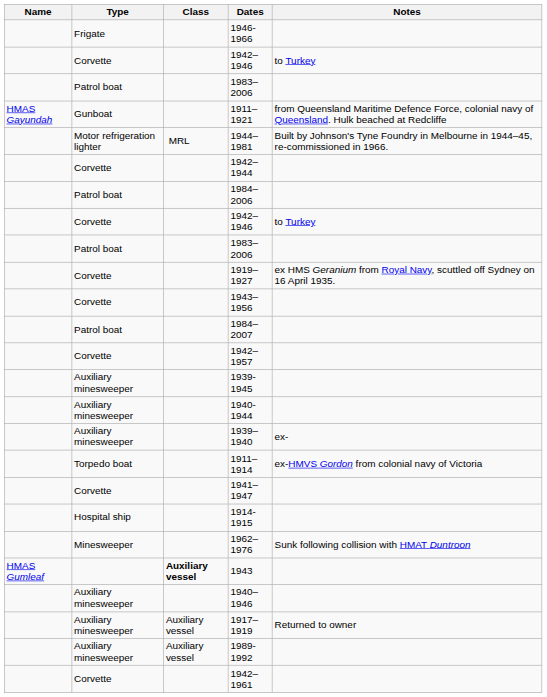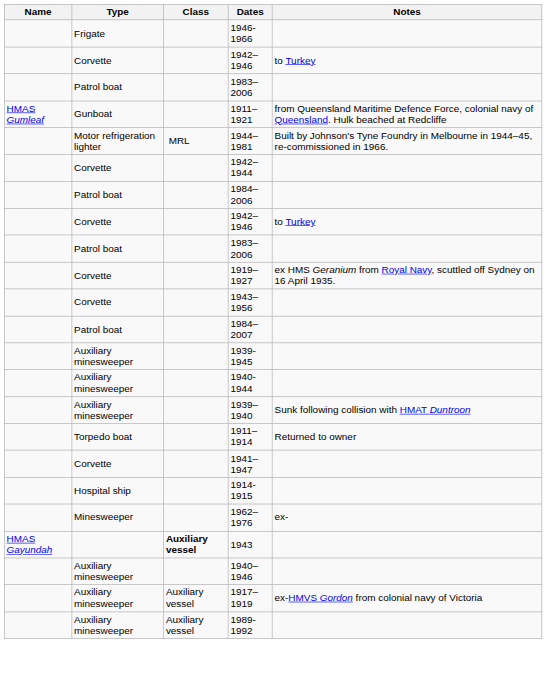 <table class="wikitable sortable" border="1">
 <tr>
 <th>Name</th>
 <th>Type</th>
 <th>Class</th>
 <th>Dates</th>
 <th>Notes</th>
 </tr>
 <tr>
 <td></td>
 <td>Frigate</td>
 <td></td>
 <td>1946-1966</td>
 <td> </td>
 </tr>
 <tr>
 <td></td>
 <td>Corvette</td>
 <td></td>
 <td>1942–1946</td>
 <td>to <a href='#'>Turkey</a></td>
 </tr>
 <tr>
 <td></td>
 <td>Patrol boat</td>
 <td></td>
 <td>1983–2006</td>
 <td> </td>
 </tr>
 <tr>
-<td><a href='#'>HMAS <em>Gayundah</em></a></td>
+<td><a href='#'>HMAS <em>Gumleaf</em></a></td>
 <td>Gunboat</td>
 <td> </td>
 <td>1911–1921</td>
 <td>from Queensland Maritime Defence Force, colonial navy of <a href='#'>Queensland</a>. Hulk beached at Redcliffe</td>
 </tr>
 <tr |->
 <td></td>
 <td>Motor refrigeration lighter</td>
 <td> MRL</td>
 <td>1944–1981</td>
 <td>Built by Johnson's Tyne Foundry in Melbourne in 1944–45, re-commissioned in 1966.</td>
 </tr>
 <tr>
 <td></td>
 <td>Corvette</td>
 <td></td>
 <td>1942–1944</td>
 <td> </td>
 </tr>
 <tr>
 <td></td>
 <td>Patrol boat</td>
 <td></td>
 <td>1984–2006</td>
 <td> </td>
 </tr>
 <tr>
 <td></td>
 <td>Corvette</td>
 <td></td>
 <td>1942–1946</td>
 <td>to <a href='#'>Turkey</a></td>
 </tr>
 <tr>
 <td></td>
 <td>Patrol boat</td>
 <td></td>
 <td>1983–2006</td>
 <td> </td>
 </tr>
 <tr>
 <td></td>
 <td>Corvette</td>
 <td></td>
 <td>1919–1927</td>
 <td>ex HMS <em>Geranium</em> from <a href='#'>Royal Navy</a>, scuttled off Sydney on 16 April 1935.</td>
 </tr>
 <tr>
 <td></td>
 <td>Corvette</td>
 <td></td>
 <td>1943–1956</td>
 <td> </td>
 </tr>
 <tr>
 <td></td>
 <td>Patrol boat</td>
 <td></td>
 <td>1984–2007</td>
 <td> </td>
 </tr>
 <tr>
 <td></td>
-<td>Corvette</td>
-<td></td>
-<td>1942–1957</td>
-<td> </td>
-</tr>
-<tr>
-<td></td>
 <td>Auxiliary minesweeper</td>
 <td> </td>
 <td>1939-1945</td>
 <td> </td>
 </tr>
 <tr>
 <td></td>
 <td>Auxiliary minesweeper</td>
 <td> </td>
 <td>1940-1944</td>
 <td> </td>
 </tr>
 <tr>
 <td></td>
 <td>Auxiliary minesweeper</td>
 <td> </td>
 <td>1939–1940</td>
-<td>ex-</td>
+<td>Sunk following collision with <a href='#'>HMAT <em>Duntroon</em></a></td>
 </tr>
 <tr>
 <td></td>
 <td>Torpedo boat</td>
 <td> </td>
 <td>1911–1914</td>
-<td>ex-<a href='#'>HMVS <em>Gordon</em></a> from colonial navy of Victoria</td>
+<td>Returned to owner</td>
 </tr>
 <tr>
 <td></td>
 <td>Corvette</td>
 <td></td>
 <td>1941–1947</td>
 <td> </td>
 </tr>
 <tr>
 <td></td>
 <td>Hospital ship</td>
 <td> </td>
 <td>1914-1915</td>
 <td> </td>
 </tr>
 <tr>
 <td></td>
 <td>Minesweeper</td>
 <td></td>
 <td>1962–1976</td>
-<td>Sunk following collision with <a href='#'>HMAT <em>Duntroon</em></a></td>
+<td>ex-</td>
 </tr>
 <tr>
-<td><a href='#'>HMAS <em>Gumleaf</em></a></td>
+<td><a href='#'>HMAS <em>Gayundah</em></a></td>
 <td></td>
 <td><strong>Auxiliary vessel</strong></td>
 <td>1943</td>
 <td></td>
 </tr>
 <tr>
 <td></td>
 <td>Auxiliary minesweeper</td>
 <td> </td>
 <td>1940–1946</td>
 <td> </td>
 </tr>
 <tr>
 <td></td>
 <td>Auxiliary minesweeper</td>
 <td>Auxiliary vessel</td>
 <td>1917–1919</td>
-<td>Returned to owner</td>
+<td>ex-<a href='#'>HMVS <em>Gordon</em></a> from colonial navy of Victoria</td>
 </tr>
 <tr>
 <td></td>
 <td>Auxiliary minesweeper</td>
 <td>Auxiliary vessel</td>
 <td>1989-1992</td>
 <td></td>
 </tr>
-<tr>
-<td></td>
-<td>Corvette</td>
-<td></td>
-<td>1942–1961</td>
-<td> </td>
-</tr>
 </table>
